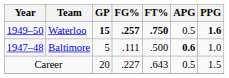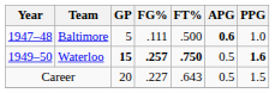 <table class="wikitable sortable" style="font-size:95%; text-align:right;">
 <tr>
 <th>Year</th>
 <th>Team</th>
 <th>GP</th>
 <th>FG%</th>
 <th>FT%</th>
 <th>APG</th>
 <th>PPG</th>
 </tr>
 <tr>
+<td style="text-align:left;"><a href='#'>1947–48</a></td>
+<td style="text-align:left;"><a href='#'>Baltimore</a></td>
+<td>5</td>
+<td>.111</td>
+<td>.500</td>
+<td><strong>0.6</strong></td>
+<td>1.0</td>
+</tr>
+<tr>
 <td style="text-align:left;"><a href='#'>1949–50</a></td>
 <td style="text-align:left;"><a href='#'>Waterloo</a></td>
 <td><strong>15</strong></td>
 <td><strong>.257</strong></td>
 <td><strong>.750</strong></td>
 <td>0.5</td>
 <td><strong>1.6</strong></td>
-</tr>
-<tr>
-<td style="text-align:left;"><a href='#'>1947–48</a></td>
-<td style="text-align:left;"><a href='#'>Baltimore</a></td>
-<td>5</td>
-<td>.111</td>
-<td>.500</td>
-<td><strong>0.6</strong></td>
-<td>1.0</td>
 </tr>
 <tr>
 <td style="text-align:center;" colspan="2">Career</td>
 <td>20</td>
 <td>.227</td>
 <td>.643</td>
 <td>0.5</td>
 <td>1.5</td>
 </tr>
 <tr>
 </tr>
 </table>
